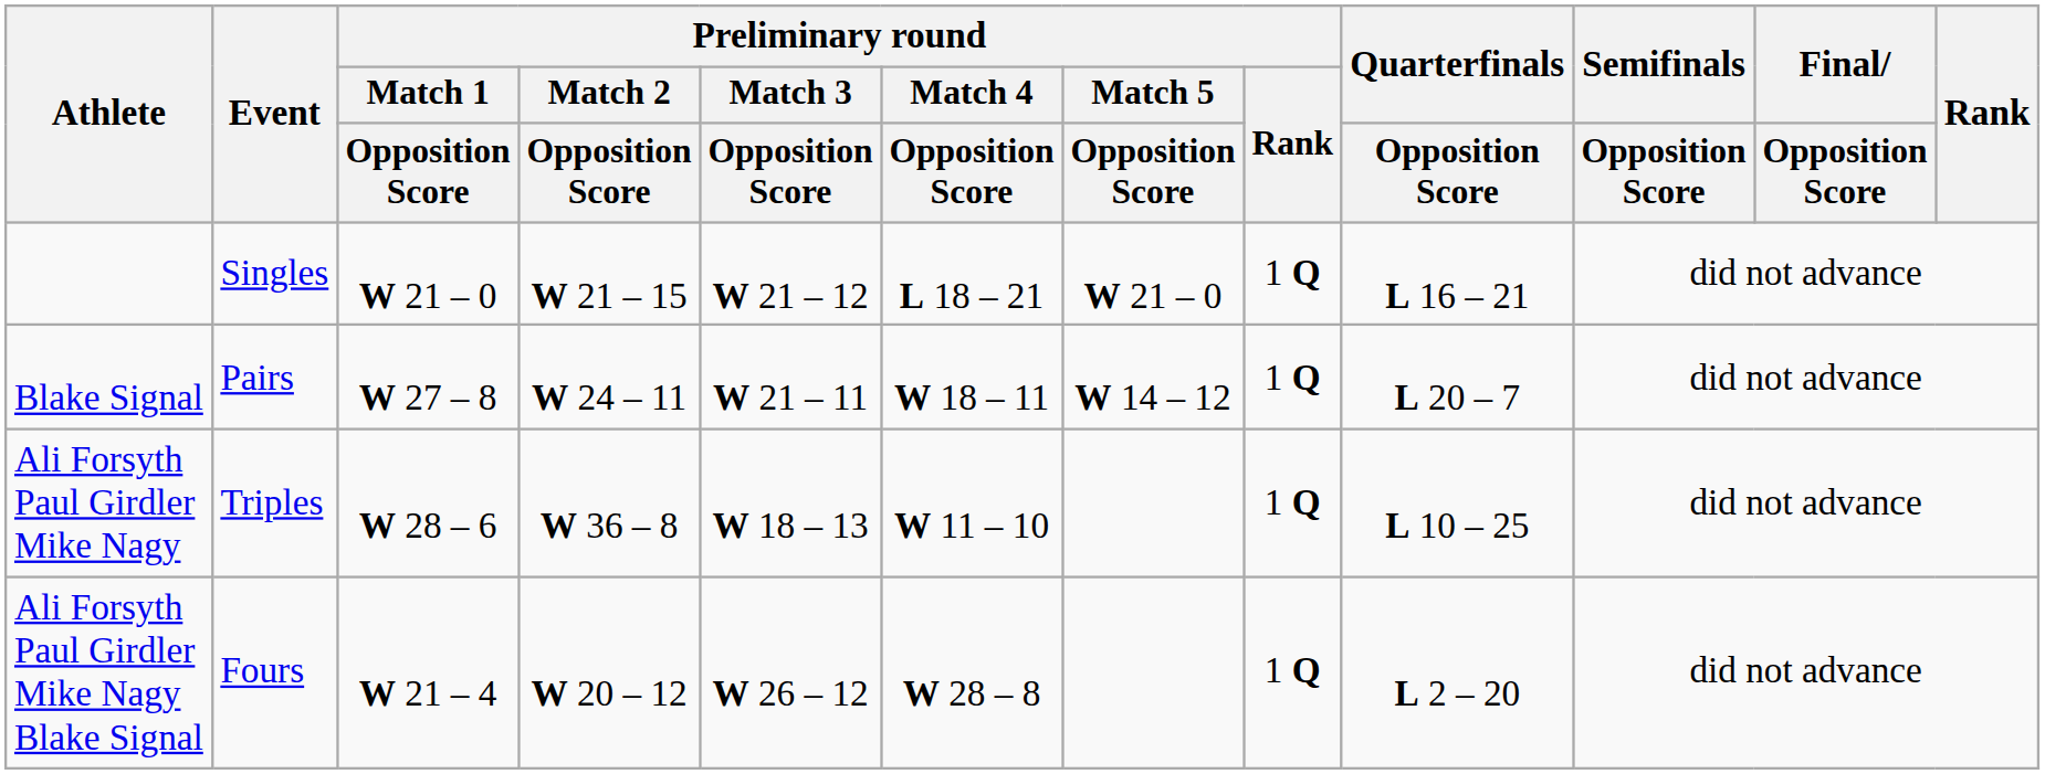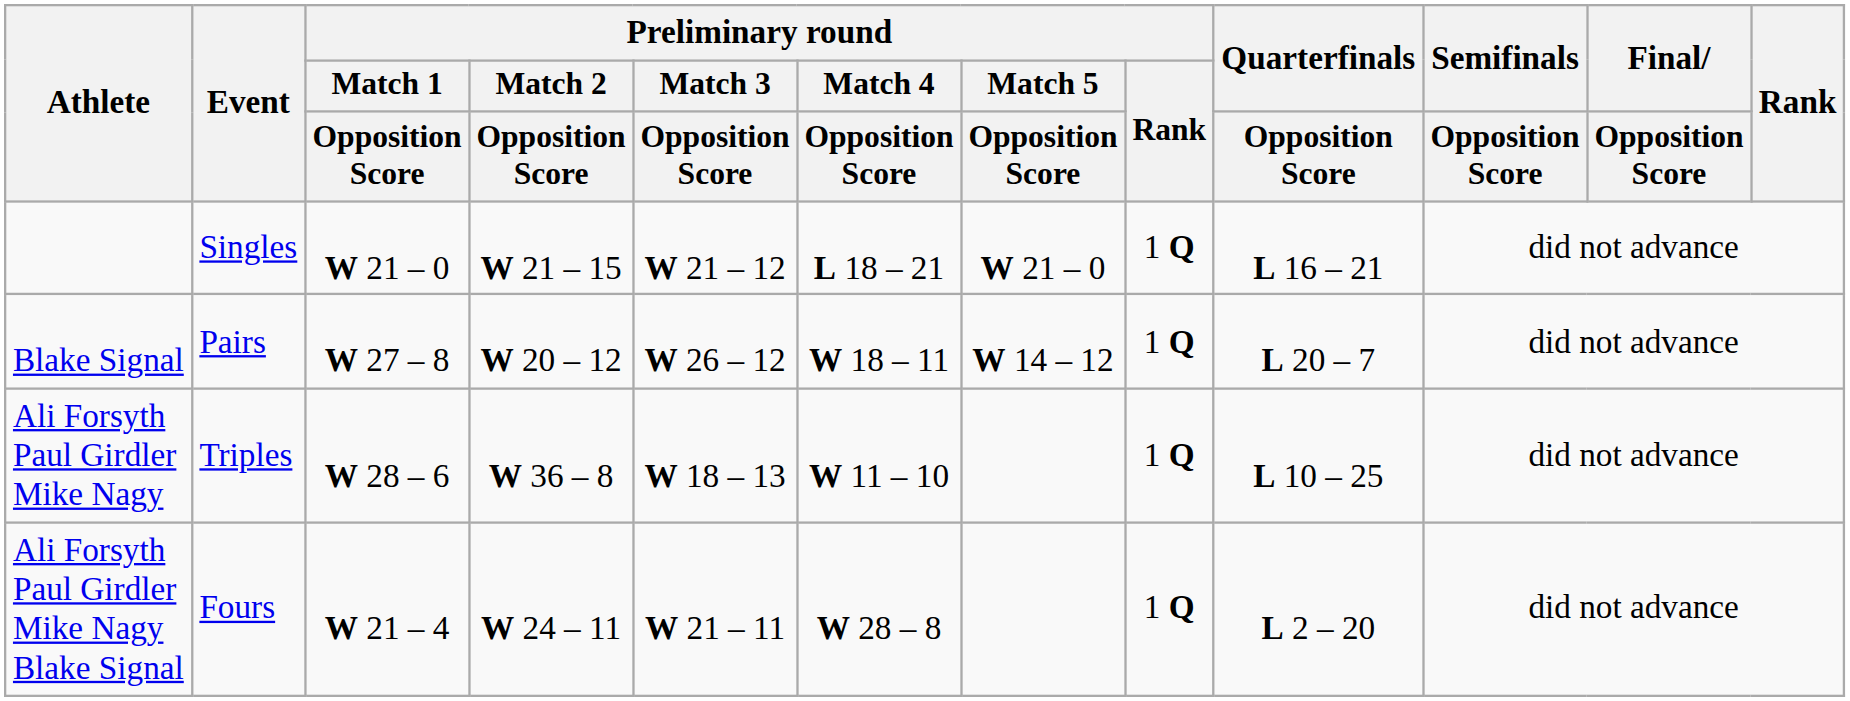 <table class="wikitable" style="font-size:90%;text-align:center;">
 <tr>
 <th rowspan=3>Athlete</th>
 <th rowspan=3>Event</th>
 <th colspan=6>Preliminary round</th>
 <th rowspan=2>Quarterfinals</th>
 <th rowspan=2>Semifinals</th>
 <th rowspan=2>Final/</th>
 <th rowspan=3>Rank</th>
 </tr>
 <tr style="font-size:95%">
 <th>Match 1</th>
 <th>Match 2</th>
 <th>Match 3</th>
 <th>Match 4</th>
 <th>Match 5</th>
 <th rowspan=2>Rank</th>
 </tr>
 <tr style="font-size:95%">
 <th>Opposition<br>Score</th>
 <th>Opposition<br>Score</th>
 <th>Opposition<br>Score</th>
 <th>Opposition<br>Score</th>
 <th>Opposition<br>Score</th>
 <th>Opposition<br>Score</th>
 <th>Opposition<br>Score</th>
 <th>Opposition<br>Score</th>
 </tr>
 <tr>
 <td style="text-align:left;"></td>
 <td style="text-align:left;"><a href='#'>Singles</a></td>
 <td><br><strong>W</strong> 21 – 0</td>
 <td><br><strong>W</strong> 21 – 15</td>
 <td><br><strong>W</strong> 21 – 12</td>
 <td><br><strong>L</strong> 18 – 21</td>
 <td><br><strong>W</strong> 21 – 0</td>
 <td>1 <strong>Q</strong></td>
 <td><br><strong>L</strong> 16 – 21</td>
 <td colspan=3>did not advance</td>
 </tr>
 <tr>
 <td style="text-align:left;"><br><a href='#'>Blake Signal</a></td>
 <td style="text-align:left;"><a href='#'>Pairs</a></td>
 <td><br><strong>W</strong> 27 – 8</td>
-<td><br><strong>W</strong> 24 – 11</td>
-<td><br><strong>W</strong> 21 – 11</td>
+<td><br><strong>W</strong> 20 – 12</td>
+<td><br><strong>W</strong> 26 – 12</td>
 <td><br><strong>W</strong> 18 – 11</td>
 <td><br><strong>W</strong> 14 – 12</td>
 <td>1 <strong>Q</strong></td>
 <td><br><strong>L</strong> 20 – 7</td>
 <td colspan=3>did not advance</td>
 </tr>
 <tr>
 <td style="text-align:left;"><a href='#'>Ali Forsyth</a><br><a href='#'>Paul Girdler</a><br><a href='#'>Mike Nagy</a></td>
 <td style="text-align:left;"><a href='#'>Triples</a></td>
 <td><br><strong>W</strong> 28 – 6</td>
 <td><br><strong>W</strong> 36 – 8</td>
 <td><br><strong>W</strong> 18 – 13</td>
 <td><br><strong>W</strong> 11 – 10</td>
 <td></td>
 <td>1 <strong>Q</strong></td>
 <td><br><strong>L</strong> 10 – 25</td>
 <td colspan=3>did not advance</td>
 </tr>
 <tr>
 <td style="text-align:left;"><a href='#'>Ali Forsyth</a><br><a href='#'>Paul Girdler</a><br><a href='#'>Mike Nagy</a><br><a href='#'>Blake Signal</a></td>
 <td style="text-align:left;"><a href='#'>Fours</a></td>
 <td><br><strong>W</strong> 21 – 4</td>
-<td><br><strong>W</strong> 20 – 12</td>
-<td><br><strong>W</strong> 26 – 12</td>
+<td><br><strong>W</strong> 24 – 11</td>
+<td><br><strong>W</strong> 21 – 11</td>
 <td><br><strong>W</strong> 28 – 8</td>
 <td></td>
 <td>1 <strong>Q</strong></td>
 <td><br><strong>L</strong> 2 – 20</td>
 <td colspan=3>did not advance</td>
 </tr>
 </table>
